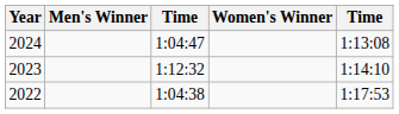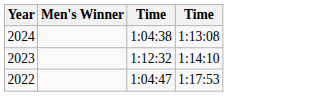 <table class="wikitable">
 <tr>
 <th>Year</th>
 <th>Men's Winner</th>
 <th>Time</th>
-<th>Women's Winner</th>
 <th>Time</th>
 </tr>
 <tr>
 <td>2024</td>
 <td></td>
-<td>1:04:47</td>
-<td></td>
+<td>1:04:38</td>
 <td>1:13:08</td>
 </tr>
 <tr>
 <td>2023</td>
 <td></td>
 <td>1:12:32</td>
-<td></td>
 <td>1:14:10</td>
 </tr>
 <tr>
 <td>2022</td>
 <td></td>
-<td>1:04:38</td>
-<td></td>
+<td>1:04:47</td>
 <td>1:17:53</td>
 </tr>
 </table>
